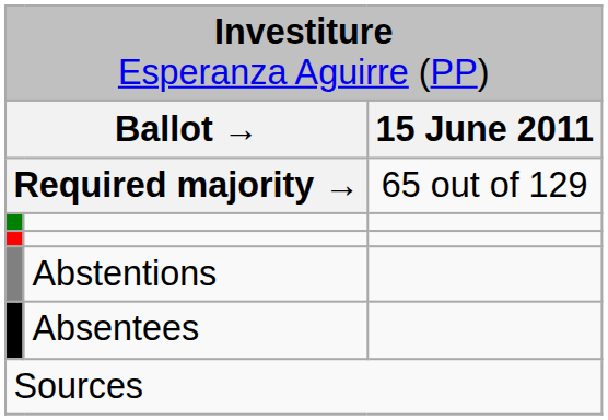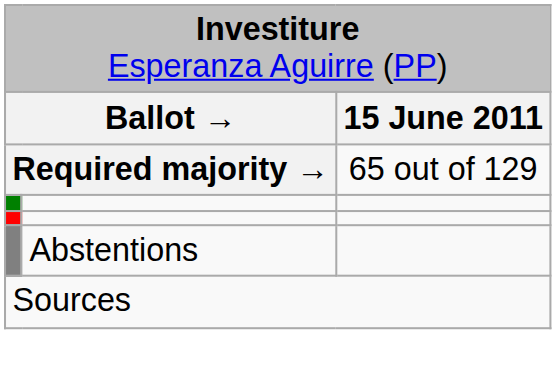 <table class="wikitable" style="text-align:center;">
 <tr>
 <td colspan="3" align="center" bgcolor="#C0C0C0"><strong>Investiture</strong><br><a href='#'>Esperanza Aguirre</a> (<a href='#'>PP</a>)</td>
 </tr>
 <tr>
 <th colspan="2" width="150px">Ballot →</th>
 <th>15 June 2011</th>
 </tr>
 <tr>
 <th colspan="2">Required majority →</th>
 <td>65 out of 129 </td>
 </tr>
 <tr>
 <th width="1px" style="background:green;"></th>
 <td align="left"></td>
 <td></td>
 </tr>
 <tr>
 <th style="color:inherit;background:red;"></th>
 <td align="left"></td>
 <td></td>
 </tr>
 <tr>
 <th style="color:inherit;background:gray;"></th>
 <td align="left"><span>Abstentions</span></td>
 <td></td>
 </tr>
 <tr>
-<th style="color:inherit;background:black;"></th>
-<td align="left">Absentees</td>
-<td></td>
-</tr>
-<tr>
 <td align="left" colspan="3">Sources</td>
 </tr>
 </table>
